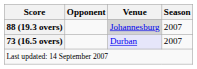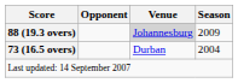 <table class="wikitable"style="font-size: 90%">
 <tr>
 <th>Score</th>
 <th>Opponent</th>
 <th>Venue</th>
 <th>Season</th>
 </tr>
 <tr>
 <th>88 (19.3 overs)</th>
 <td></td>
 <td style="background: lightgrey;"><a href='#'>Johannesburg</a></td>
-<td>2007</td>
+<td>2009</td>
 </tr>
 <tr>
 <th>73 (16.5 overs)</th>
 <td></td>
-<td style="background: lavender;"><a href='#'>Durban</a></td>
-<td>2007</td>
+<td><a href='#'>Durban</a></td>
+<td>2004</td>
 </tr>
 <tr>
 <td colspan="4"><small>Last updated: 14 September 2007</small></td>
 </tr>
 </table>
